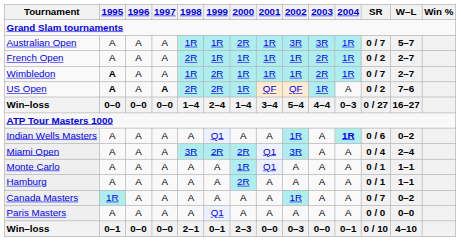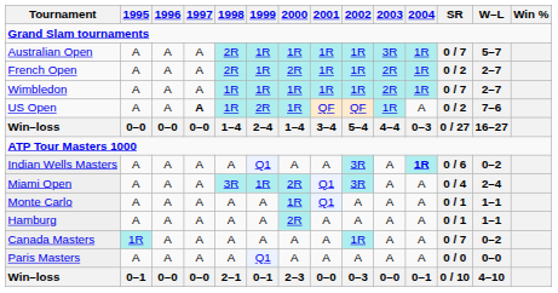 <table class=wikitable style=text-align:center>
 <tr>
 <th>Tournament</th>
 <th><a href='#'>1995</a></th>
 <th><a href='#'>1996</a></th>
 <th><a href='#'>1997</a></th>
 <th><a href='#'>1998</a></th>
 <th><a href='#'>1999</a></th>
 <th><a href='#'>2000</a></th>
 <th><a href='#'>2001</a></th>
 <th><a href='#'>2002</a></th>
 <th><a href='#'>2003</a></th>
 <th><a href='#'>2004</a></th>
 <th>SR</th>
 <th>W–L</th>
 <th>Win %</th>
 </tr>
 <tr>
 <td colspan=25 style=text-align:left><a href='#'><strong>Grand Slam tournaments</strong></a></td>
 </tr>
 <tr>
 <td align=left><a href='#'>Australian Open</a></td>
 <td>A</td>
 <td>A</td>
 <td>A</td>
+<td bgcolor=afeeee><a href='#'>2R</a></td>
 <td bgcolor=afeeee><a href='#'>1R</a></td>
 <td bgcolor=afeeee><a href='#'>1R</a></td>
-<td bgcolor=afeeee><a href='#'>2R</a></td>
 <td bgcolor=afeeee><a href='#'>1R</a></td>
-<td bgcolor=afeeee><a href='#'>3R</a></td>
+<td bgcolor=afeeee><a href='#'>1R</a></td>
 <td bgcolor=afeeee><a href='#'>3R</a></td>
 <td bgcolor=afeeee><a href='#'>1R</a></td>
 <th>0 / 7</th>
 <th>5–7</th>
 <th></th>
 </tr>
 <tr>
 <td align=left><a href='#'>French Open</a></td>
 <td>A</td>
 <td>A</td>
 <td>A</td>
 <td bgcolor=afeeee><a href='#'>2R</a></td>
 <td bgcolor=afeeee><a href='#'>1R</a></td>
-<td bgcolor=afeeee><a href='#'>1R</a></td>
+<td bgcolor=afeeee><a href='#'>2R</a></td>
 <td bgcolor=afeeee><a href='#'>1R</a></td>
 <td bgcolor=afeeee><a href='#'>1R</a></td>
 <td bgcolor=afeeee><a href='#'>2R</a></td>
 <td bgcolor=afeeee><a href='#'>1R</a></td>
 <th>0 / 2</th>
 <th>2–7</th>
 <th></th>
 </tr>
 <tr>
 <td align=left><a href='#'>Wimbledon</a></td>
-<td><strong>A</strong></td>
+<td>A</td>
 <td>A</td>
 <td>A</td>
 <td bgcolor=afeeee><a href='#'>1R</a></td>
-<td bgcolor=afeeee><a href='#'>2R</a></td>
+<td bgcolor=afeeee><a href='#'>1R</a></td>
 <td bgcolor=afeeee><a href='#'>1R</a></td>
 <td bgcolor=afeeee><a href='#'>1R</a></td>
 <td bgcolor=afeeee><a href='#'>1R</a></td>
 <td bgcolor=afeeee><a href='#'>2R</a></td>
 <td bgcolor=afeeee><a href='#'>1R</a></td>
 <th>0 / 7</th>
 <th>2–7</th>
 <th></th>
 </tr>
 <tr>
 <td align=left><a href='#'>US Open</a></td>
-<td><strong>A</strong></td>
+<td>A</td>
 <td>A</td>
 <td><strong>A</strong></td>
-<td bgcolor=afeeee><a href='#'>2R</a></td>
+<td bgcolor=afeeee><a href='#'>1R</a></td>
 <td bgcolor=afeeee><a href='#'>2R</a></td>
 <td bgcolor=afeeee><a href='#'>1R</a></td>
 <td bgcolor=ffebcd><a href='#'>QF</a></td>
 <td bgcolor=ffebcd><a href='#'>QF</a></td>
 <td bgcolor=afeeee><a href='#'>1R</a></td>
 <td>A</td>
 <th>0 / 2</th>
 <th>7–6</th>
 <th></th>
 </tr>
 <tr>
 <th style=text-align:left>Win–loss</th>
 <th>0–0</th>
 <th>0–0</th>
 <th>0–0</th>
 <th>1–4</th>
 <th>2–4</th>
 <th>1–4</th>
 <th>3–4</th>
 <th>5–4</th>
 <th>4–4</th>
 <th>0–3</th>
 <th>0 / 27</th>
 <th>16–27</th>
 <th></th>
 </tr>
 <tr>
 <td colspan=25 style=text-align:left><strong><a href='#'>ATP Tour Masters 1000</a></strong></td>
 </tr>
 <tr>
 <td bgcolor=efefef align=left><a href='#'>Indian Wells Masters</a></td>
 <td>A</td>
 <td>A</td>
 <td>A</td>
 <td>A</td>
 <td bgcolor=ecf2ff><a href='#'>Q1</a></td>
 <td>A</td>
 <td>A</td>
-<td bgcolor=afeeee><a href='#'>1R</a></td>
+<td bgcolor=afeeee><a href='#'>3R</a></td>
 <td>A</td>
 <td bgcolor=afeeee><strong><a href='#'>1R</a></strong></td>
 <th>0 / 6</th>
 <th>0–2</th>
 <th></th>
 </tr>
 <tr>
 <td bgcolor=efefef align=left><a href='#'>Miami Open</a></td>
 <td>A</td>
 <td>A</td>
 <td>A</td>
 <td bgcolor=afeeee><a href='#'>3R</a></td>
-<td bgcolor=afeeee><a href='#'>2R</a></td>
+<td bgcolor=afeeee><a href='#'>1R</a></td>
 <td bgcolor=afeeee><a href='#'>2R</a></td>
 <td bgcolor=ecf2ff><a href='#'>Q1</a></td>
 <td bgcolor=afeeee><a href='#'>3R</a></td>
 <td>A</td>
 <td>A</td>
 <th>0 / 4</th>
 <th>2–4</th>
 <th></th>
 </tr>
 <tr>
 <td bgcolor=efefef align=left><a href='#'>Monte Carlo</a></td>
 <td>A</td>
 <td>A</td>
 <td>A</td>
 <td>A</td>
 <td>A</td>
 <td bgcolor=afeeee><a href='#'>1R</a></td>
 <td bgcolor=ecf2ff><a href='#'>Q1</a></td>
 <td>A</td>
 <td>A</td>
 <td>A</td>
 <th>0 / 1</th>
 <th>1–1</th>
 <th></th>
 </tr>
 <tr>
 <td bgcolor=efefef align=left><a href='#'>Hamburg</a></td>
 <td>A</td>
 <td>A</td>
 <td>A</td>
 <td>A</td>
 <td>A</td>
 <td bgcolor=afeeee><a href='#'>2R</a></td>
 <td>A</td>
 <td>A</td>
 <td>A</td>
 <td>A</td>
 <th>0 / 1</th>
 <th>1–1</th>
 <th></th>
 </tr>
 <tr>
 <td bgcolor=efefef align=left><a href='#'>Canada Masters</a></td>
 <td bgcolor=afeeee><a href='#'>1R</a></td>
 <td>A</td>
 <td>A</td>
 <td>A</td>
 <td>A</td>
 <td>A</td>
 <td>A</td>
 <td bgcolor=afeeee><a href='#'>1R</a></td>
 <td>A</td>
 <td>A</td>
 <th>0 / 7</th>
 <th>0–2</th>
 <th></th>
 </tr>
 <tr>
 <td bgcolor=efefef align=left><a href='#'>Paris Masters</a></td>
 <td>A</td>
 <td>A</td>
 <td>A</td>
 <td>A</td>
 <td bgcolor=ecf2ff><a href='#'>Q1</a></td>
 <td>A</td>
 <td>A</td>
 <td>A</td>
 <td>A</td>
 <td>A</td>
 <th>0 / 0</th>
 <th>0–0</th>
 <th></th>
 </tr>
 <tr>
 <th style=text-align:left>Win–loss</th>
 <th>0–1</th>
 <th>0–0</th>
 <th>0–0</th>
 <th>2–1</th>
 <th>0–1</th>
 <th>2–3</th>
 <th>0–0</th>
 <th>0–3</th>
 <th>0–0</th>
 <th>0–1</th>
 <th>0 / 10</th>
 <th>4–10</th>
 <th></th>
 </tr>
 </table>
